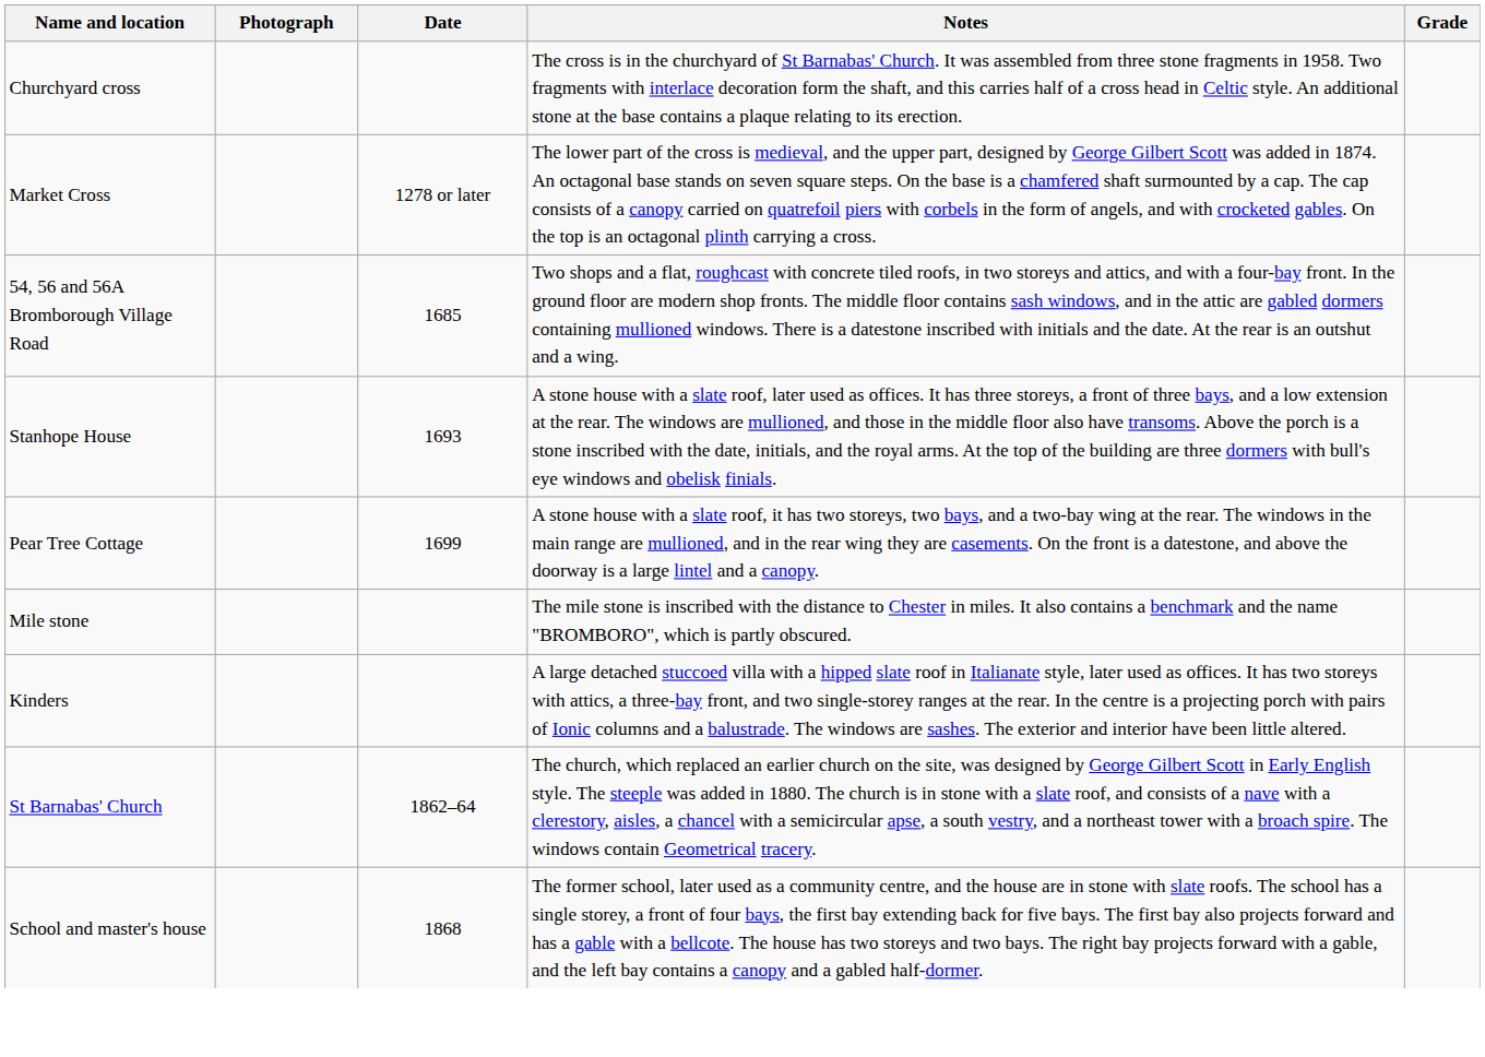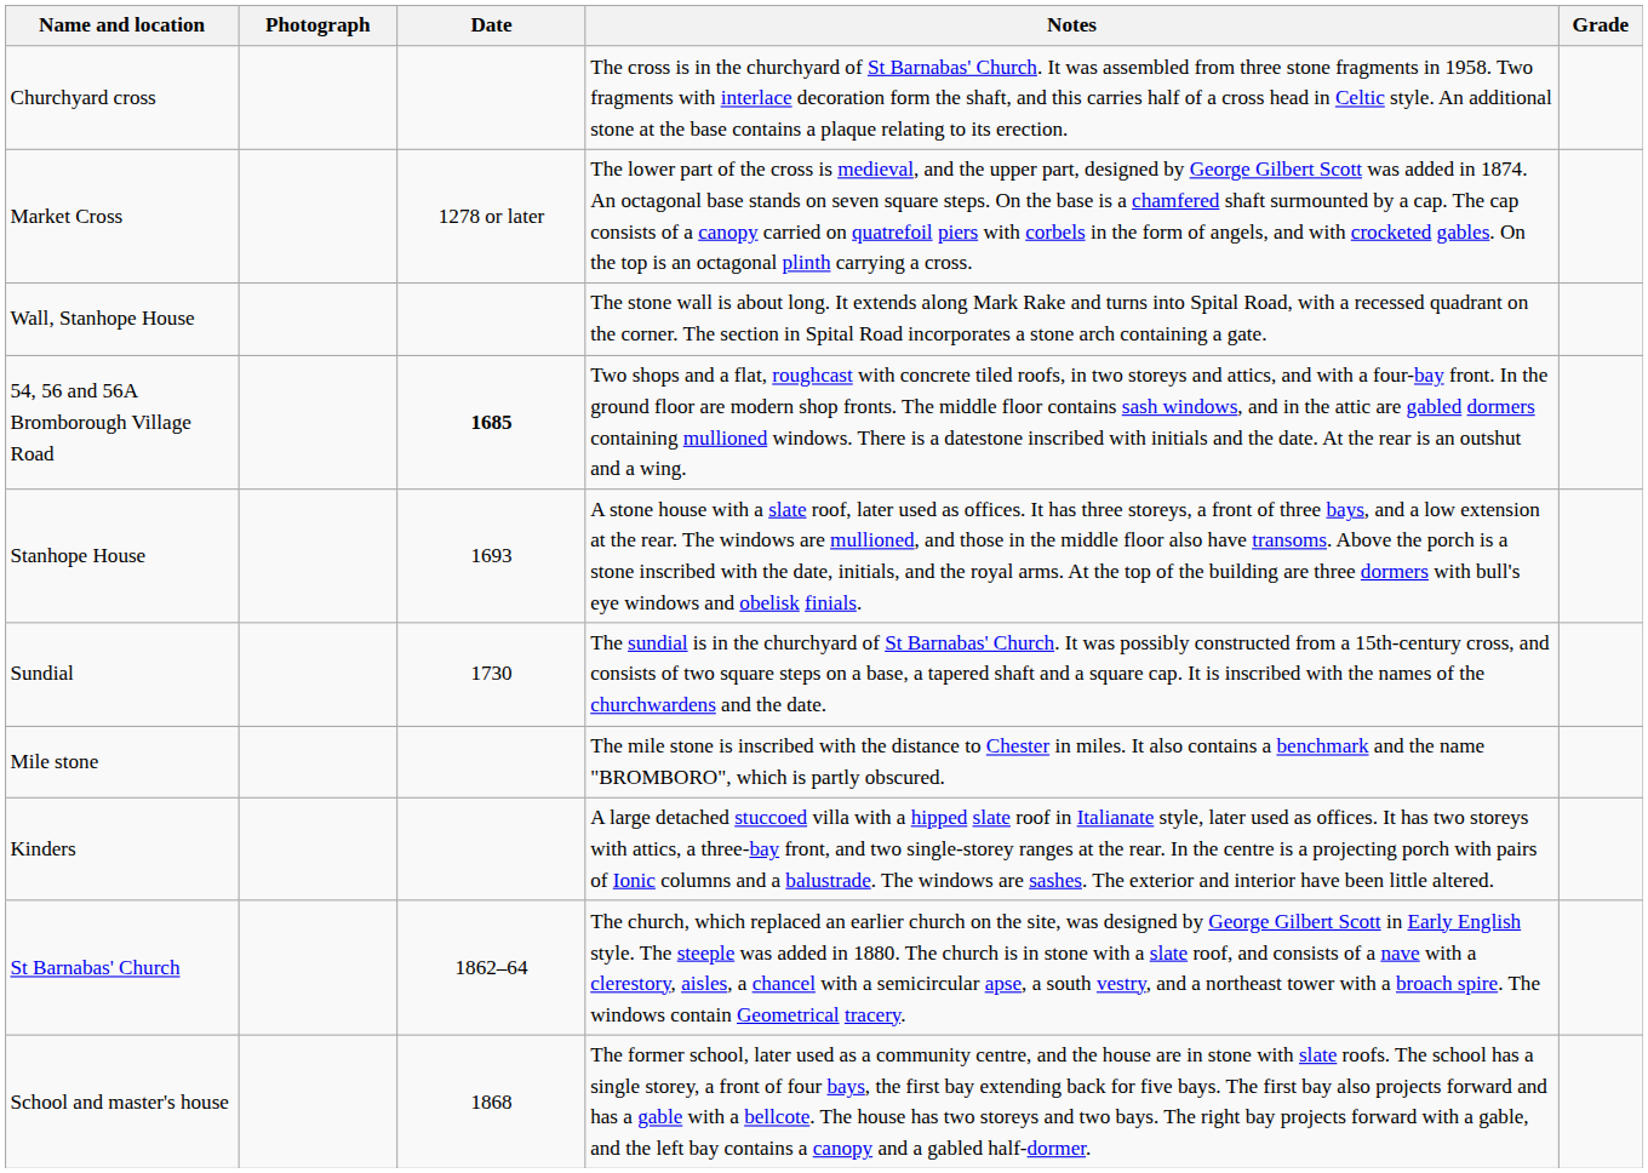 <table class="wikitable sortable plainrowheaders" style="width:100%;border:0px;text-align:left;line-height:150%;">
 <tr>
 <th scope="col"  style="width:150px">Name and location</th>
 <th scope="col"  style="width:100px" class="unsortable">Photograph</th>
 <th scope="col"  style="width:120px">Date</th>
 <th scope="col"  style="width:650px" class="unsortable">Notes</th>
 <th scope="col"  style="width:50px">Grade</th>
 </tr>
 <tr>
 <td>Churchyard cross<br><small></small></td>
 <td></td>
 <td align="center"></td>
 <td>The cross is in the churchyard of <a href='#'>St Barnabas' Church</a>.  It was assembled from three stone fragments in 1958.  Two fragments with <a href='#'>interlace</a> decoration form the shaft, and this carries half of a cross head in <a href='#'>Celtic</a> style.  An additional stone at the base contains a plaque relating to its erection.</td>
 <td align="center" ></td>
 </tr>
 <tr>
 <td>Market Cross<br><small></small></td>
 <td></td>
 <td align="center">1278 or later</td>
 <td>The lower part of the cross is <a href='#'>medieval</a>, and the upper part, designed by <a href='#'>George Gilbert Scott</a> was added in 1874.  An octagonal base stands on seven square steps.  On the base is a <a href='#'>chamfered</a> shaft surmounted by a cap.  The cap consists of a <a href='#'>canopy</a> carried on <a href='#'>quatrefoil</a> <a href='#'>piers</a> with <a href='#'>corbels</a> in the form of angels, and with <a href='#'>crocketed</a> <a href='#'>gables</a>.  On the top is an octagonal <a href='#'>plinth</a> carrying a cross.</td>
 <td align="center" ></td>
 </tr>
 <tr>
+<td>Wall, Stanhope House<br><small></small></td>
+<td></td>
+<td align="center"></td>
+<td>The stone wall is about  long.  It extends along Mark Rake and turns into Spital Road, with a recessed quadrant on the corner.  The section in Spital Road incorporates a stone arch containing a gate.</td>
+<td align="center" ></td>
+</tr>
+<tr>
 <td>54, 56 and 56A Bromborough Village Road<br><small></small></td>
 <td></td>
-<td align="center">1685</td>
+<td align="center"><strong>1685</strong></td>
 <td>Two shops and a flat, <a href='#'>roughcast</a> with concrete tiled roofs, in two storeys and attics, and with a four-<a href='#'>bay</a> front.  In the ground floor are modern shop fronts.  The middle floor contains <a href='#'>sash windows</a>, and in the attic are <a href='#'>gabled</a> <a href='#'>dormers</a> containing <a href='#'>mullioned</a> windows.  There is a datestone inscribed with initials and the date.  At the rear is an outshut and a wing.</td>
 <td align="center" ></td>
 </tr>
 <tr>
 <td>Stanhope House<br><small></small></td>
 <td></td>
 <td align="center">1693</td>
 <td>A stone house with a <a href='#'>slate</a> roof, later used as offices.  It has three storeys, a front of three <a href='#'>bays</a>, and a low extension at the rear.  The windows are <a href='#'>mullioned</a>, and those in the middle floor also have <a href='#'>transoms</a>.  Above the porch is a stone inscribed with the date, initials, and the royal arms.  At the top of the building are three <a href='#'>dormers</a> with bull's eye windows and <a href='#'>obelisk</a> <a href='#'>finials</a>.</td>
 <td align="center" ></td>
 </tr>
 <tr>
-<td>Pear Tree Cottage<br><small></small></td>
+<td>Sundial<br><small></small></td>
 <td></td>
-<td align="center">1699</td>
-<td>A stone house with a <a href='#'>slate</a> roof, it has two storeys, two <a href='#'>bays</a>, and a two-bay wing at the rear.  The windows in the main range are <a href='#'>mullioned</a>, and in the rear wing they are <a href='#'>casements</a>.  On the front is a datestone, and above the doorway is a large <a href='#'>lintel</a> and a <a href='#'>canopy</a>.</td>
+<td align="center">1730</td>
+<td>The <a href='#'>sundial</a> is in the churchyard of <a href='#'>St Barnabas' Church</a>.  It was possibly constructed from a 15th-century cross, and consists of two square steps on a base, a tapered shaft and a square cap.  It is inscribed with the names of the <a href='#'>churchwardens</a> and the date.</td>
 <td align="center" ></td>
 </tr>
 <tr>
 <td>Mile stone<br><small></small></td>
 <td></td>
 <td align="center"></td>
 <td>The mile stone is inscribed with the distance to <a href='#'>Chester</a> in miles.  It also contains a <a href='#'>benchmark</a> and the name "BROMBORO", which is partly obscured.</td>
 <td align="center" ></td>
 </tr>
 <tr>
 <td>Kinders<br><small></small></td>
 <td></td>
 <td align="center"></td>
 <td>A large detached <a href='#'>stuccoed</a> villa with a <a href='#'>hipped</a> <a href='#'>slate</a> roof in <a href='#'>Italianate</a> style, later used as offices.  It has two storeys with attics, a three-<a href='#'>bay</a> front, and two single-storey ranges at the rear.  In the centre is a projecting porch with pairs of <a href='#'>Ionic</a> columns and a <a href='#'>balustrade</a>.  The windows are <a href='#'>sashes</a>.  The exterior and interior have been little altered.</td>
 <td align="center" ></td>
 </tr>
 <tr>
 <td><a href='#'>St Barnabas' Church</a><br><small></small></td>
 <td></td>
 <td align="center">1862–64</td>
 <td>The church, which replaced an earlier church on the site, was designed by <a href='#'>George Gilbert Scott</a> in <a href='#'>Early English</a> style.  The <a href='#'>steeple</a> was added in 1880.  The church is in stone with a <a href='#'>slate</a> roof, and consists of a <a href='#'>nave</a> with a <a href='#'>clerestory</a>, <a href='#'>aisles</a>, a <a href='#'>chancel</a> with a semicircular <a href='#'>apse</a>, a south <a href='#'>vestry</a>, and a northeast tower with a <a href='#'>broach spire</a>.  The windows contain <a href='#'>Geometrical</a> <a href='#'>tracery</a>.</td>
 <td align="center" ></td>
 </tr>
 <tr>
 <td>School and master's house<br><small></small></td>
 <td></td>
 <td align="center">1868</td>
 <td>The former school, later used as a community centre, and the house are in stone with <a href='#'>slate</a> roofs.  The school has a single storey, a front of four <a href='#'>bays</a>, the first bay extending back for five bays.  The first bay also projects forward and has a <a href='#'>gable</a> with a <a href='#'>bellcote</a>.  The house has two storeys and two bays.  The right bay projects forward with a gable, and the left bay contains a <a href='#'>canopy</a> and a gabled half-<a href='#'>dormer</a>.</td>
 <td align="center" ></td>
 </tr>
 <tr>
 </tr>
 </table>
